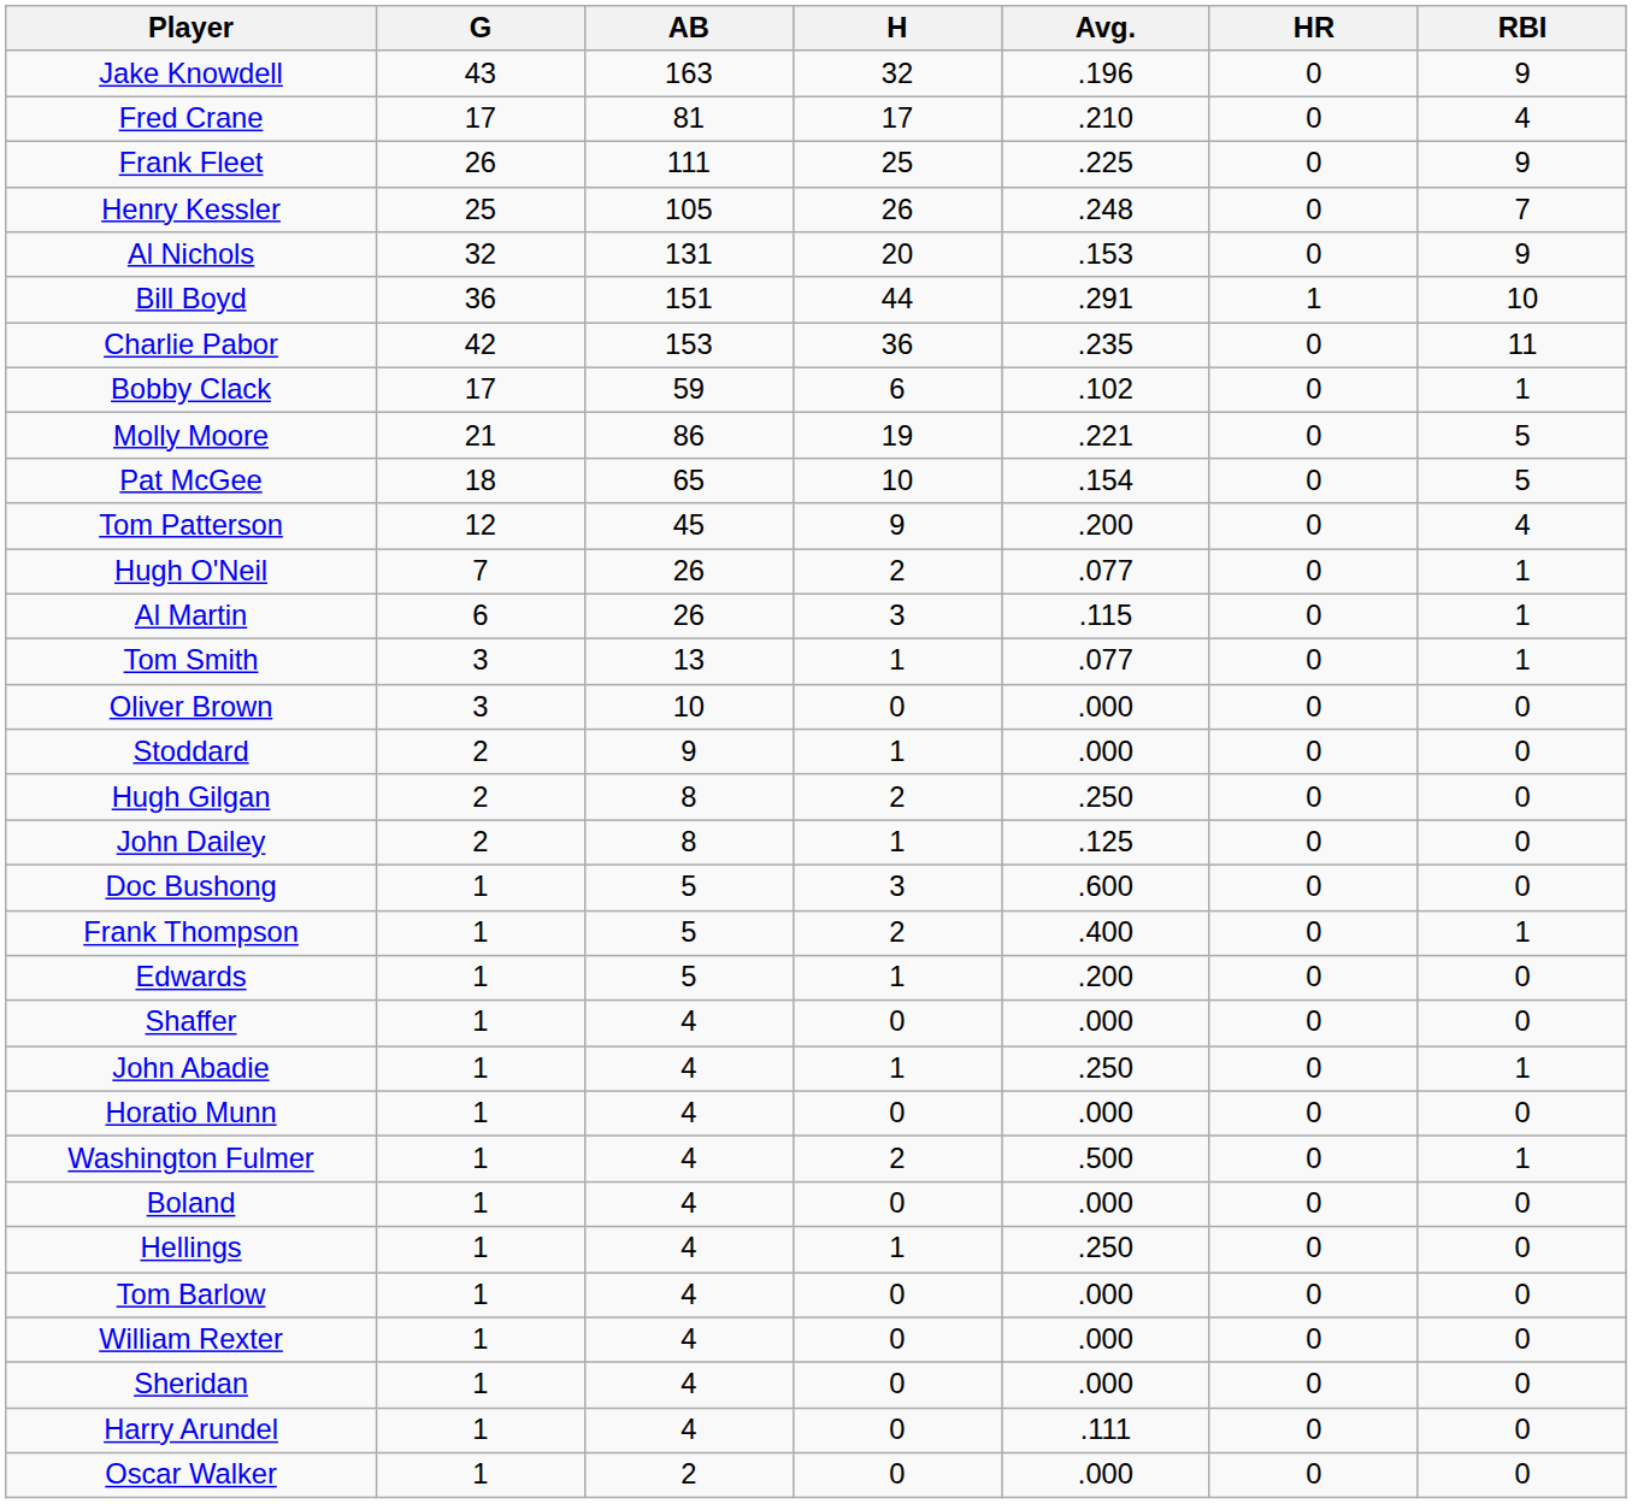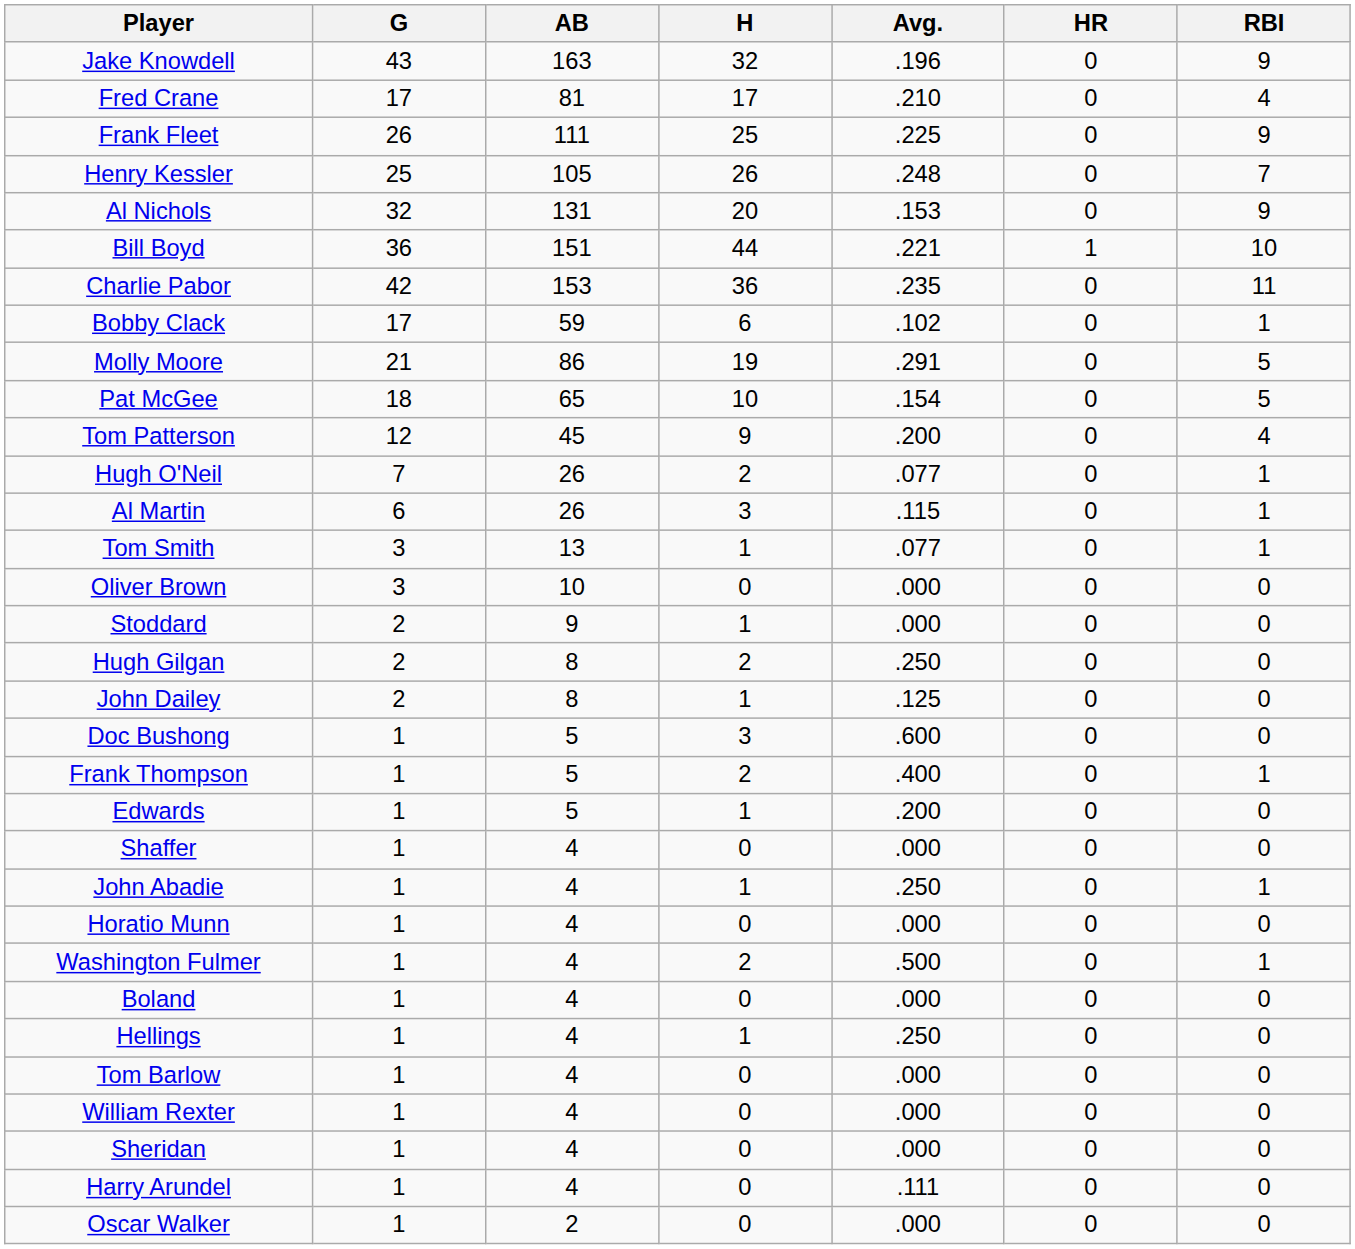 <table class="wikitable sortable">
 <tr>
 <th bgcolor="#DDDDFF" width="16%">Player</th>
 <th bgcolor="#DDDDFF" width="9%">G</th>
 <th bgcolor="#DDDDFF" width="9%">AB</th>
 <th bgcolor="#DDDDFF" width="9%">H</th>
 <th bgcolor="#DDDDFF" width="9%">Avg.</th>
 <th bgcolor="#DDDDFF" width="9%">HR</th>
 <th bgcolor="#DDDDFF" width="9%">RBI</th>
 </tr>
 <tr align=center>
 <td><a href='#'>Jake Knowdell</a></td>
 <td>43</td>
 <td>163</td>
 <td>32</td>
 <td>.196</td>
 <td>0</td>
 <td>9</td>
 </tr>
 <tr align=center>
 <td><a href='#'>Fred Crane</a></td>
 <td>17</td>
 <td>81</td>
 <td>17</td>
 <td>.210</td>
 <td>0</td>
 <td>4</td>
 </tr>
 <tr align=center>
 <td><a href='#'>Frank Fleet</a></td>
 <td>26</td>
 <td>111</td>
 <td>25</td>
 <td>.225</td>
 <td>0</td>
 <td>9</td>
 </tr>
 <tr align=center>
 <td><a href='#'>Henry Kessler</a></td>
 <td>25</td>
 <td>105</td>
 <td>26</td>
 <td>.248</td>
 <td>0</td>
 <td>7</td>
 </tr>
 <tr align=center>
 <td><a href='#'>Al Nichols</a></td>
 <td>32</td>
 <td>131</td>
 <td>20</td>
 <td>.153</td>
 <td>0</td>
 <td>9</td>
 </tr>
 <tr align=center>
 <td><a href='#'>Bill Boyd</a></td>
 <td>36</td>
 <td>151</td>
 <td>44</td>
-<td>.291</td>
+<td>.221</td>
 <td>1</td>
 <td>10</td>
 </tr>
 <tr align=center>
 <td><a href='#'>Charlie Pabor</a></td>
 <td>42</td>
 <td>153</td>
 <td>36</td>
 <td>.235</td>
 <td>0</td>
 <td>11</td>
 </tr>
 <tr align=center>
 <td><a href='#'>Bobby Clack</a></td>
 <td>17</td>
 <td>59</td>
 <td>6</td>
 <td>.102</td>
 <td>0</td>
 <td>1</td>
 </tr>
 <tr align=center>
 <td><a href='#'>Molly Moore</a></td>
 <td>21</td>
 <td>86</td>
 <td>19</td>
-<td>.221</td>
+<td>.291</td>
 <td>0</td>
 <td>5</td>
 </tr>
 <tr align=center>
 <td><a href='#'>Pat McGee</a></td>
 <td>18</td>
 <td>65</td>
 <td>10</td>
 <td>.154</td>
 <td>0</td>
 <td>5</td>
 </tr>
 <tr align=center>
 <td><a href='#'>Tom Patterson</a></td>
 <td>12</td>
 <td>45</td>
 <td>9</td>
 <td>.200</td>
 <td>0</td>
 <td>4</td>
 </tr>
 <tr align=center>
 <td><a href='#'>Hugh O'Neil</a></td>
 <td>7</td>
 <td>26</td>
 <td>2</td>
 <td>.077</td>
 <td>0</td>
 <td>1</td>
 </tr>
 <tr align=center>
 <td><a href='#'>Al Martin</a></td>
 <td>6</td>
 <td>26</td>
 <td>3</td>
 <td>.115</td>
 <td>0</td>
 <td>1</td>
 </tr>
 <tr align=center>
 <td><a href='#'>Tom Smith</a></td>
 <td>3</td>
 <td>13</td>
 <td>1</td>
 <td>.077</td>
 <td>0</td>
 <td>1</td>
 </tr>
 <tr align=center>
 <td><a href='#'>Oliver Brown</a></td>
 <td>3</td>
 <td>10</td>
 <td>0</td>
 <td>.000</td>
 <td>0</td>
 <td>0</td>
 </tr>
 <tr align=center>
 <td><a href='#'>Stoddard</a></td>
 <td>2</td>
 <td>9</td>
 <td>1</td>
 <td>.000</td>
 <td>0</td>
 <td>0</td>
 </tr>
 <tr align=center>
 <td><a href='#'>Hugh Gilgan</a></td>
 <td>2</td>
 <td>8</td>
 <td>2</td>
 <td>.250</td>
 <td>0</td>
 <td>0</td>
 </tr>
 <tr align=center>
 <td><a href='#'>John Dailey</a></td>
 <td>2</td>
 <td>8</td>
 <td>1</td>
 <td>.125</td>
 <td>0</td>
 <td>0</td>
 </tr>
 <tr align=center>
 <td><a href='#'>Doc Bushong</a></td>
 <td>1</td>
 <td>5</td>
 <td>3</td>
 <td>.600</td>
 <td>0</td>
 <td>0</td>
 </tr>
 <tr align=center>
 <td><a href='#'>Frank Thompson</a></td>
 <td>1</td>
 <td>5</td>
 <td>2</td>
 <td>.400</td>
 <td>0</td>
 <td>1</td>
 </tr>
 <tr align=center>
 <td><a href='#'>Edwards</a></td>
 <td>1</td>
 <td>5</td>
 <td>1</td>
 <td>.200</td>
 <td>0</td>
 <td>0</td>
 </tr>
 <tr align=center>
 <td><a href='#'>Shaffer</a></td>
 <td>1</td>
 <td>4</td>
 <td>0</td>
 <td>.000</td>
 <td>0</td>
 <td>0</td>
 </tr>
 <tr align=center>
 <td><a href='#'>John Abadie</a></td>
 <td>1</td>
 <td>4</td>
 <td>1</td>
 <td>.250</td>
 <td>0</td>
 <td>1</td>
 </tr>
 <tr align=center>
 <td><a href='#'>Horatio Munn</a></td>
 <td>1</td>
 <td>4</td>
 <td>0</td>
 <td>.000</td>
 <td>0</td>
 <td>0</td>
 </tr>
 <tr align=center>
 <td><a href='#'>Washington Fulmer</a></td>
 <td>1</td>
 <td>4</td>
 <td>2</td>
 <td>.500</td>
 <td>0</td>
 <td>1</td>
 </tr>
 <tr align=center>
 <td><a href='#'>Boland</a></td>
 <td>1</td>
 <td>4</td>
 <td>0</td>
 <td>.000</td>
 <td>0</td>
 <td>0</td>
 </tr>
 <tr align=center>
 <td><a href='#'>Hellings</a></td>
 <td>1</td>
 <td>4</td>
 <td>1</td>
 <td>.250</td>
 <td>0</td>
 <td>0</td>
 </tr>
 <tr align=center>
 <td><a href='#'>Tom Barlow</a></td>
 <td>1</td>
 <td>4</td>
 <td>0</td>
 <td>.000</td>
 <td>0</td>
 <td>0</td>
 </tr>
 <tr align=center>
 <td><a href='#'>William Rexter</a></td>
 <td>1</td>
 <td>4</td>
 <td>0</td>
 <td>.000</td>
 <td>0</td>
 <td>0</td>
 </tr>
 <tr align=center>
 <td><a href='#'>Sheridan</a></td>
 <td>1</td>
 <td>4</td>
 <td>0</td>
 <td>.000</td>
 <td>0</td>
 <td>0</td>
 </tr>
 <tr align=center>
 <td><a href='#'>Harry Arundel</a></td>
 <td>1</td>
 <td>4</td>
 <td>0</td>
 <td>.111</td>
 <td>0</td>
 <td>0</td>
 </tr>
 <tr align=center>
 <td><a href='#'>Oscar Walker</a></td>
 <td>1</td>
 <td>2</td>
 <td>0</td>
 <td>.000</td>
 <td>0</td>
 <td>0</td>
 </tr>
 </table>
